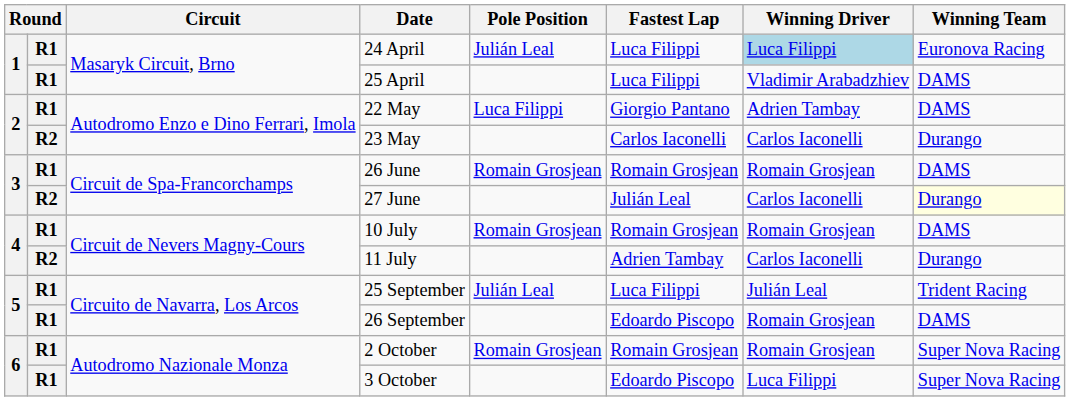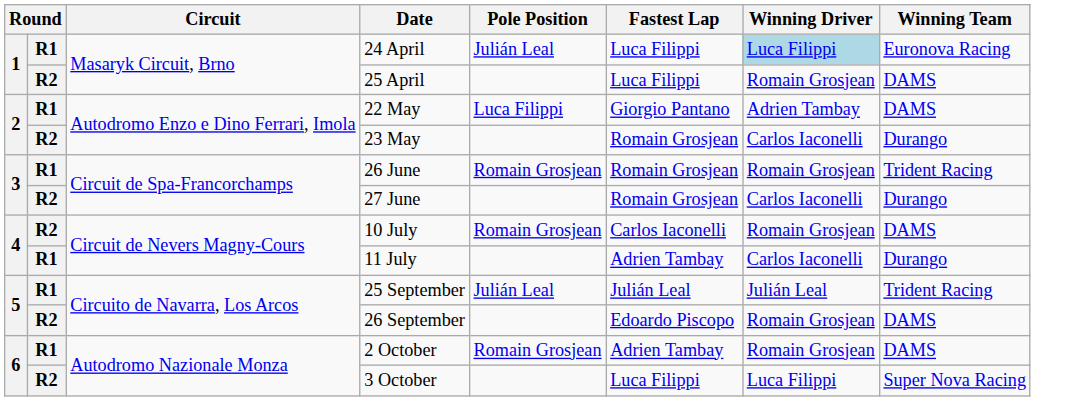 <table class="wikitable" style="font-size: 85%">
 <tr>
 <th colspan=2>Round</th>
 <th>Circuit</th>
 <th>Date</th>
 <th>Pole Position</th>
 <th>Fastest Lap</th>
 <th>Winning Driver</th>
 <th>Winning Team</th>
 </tr>
 <tr>
 <th rowspan=2>1</th>
 <th>R1</th>
 <td rowspan=2> <a href='#'>Masaryk Circuit</a>, <a href='#'>Brno</a></td>
 <td>24 April</td>
 <td> <a href='#'>Julián Leal</a></td>
 <td> <a href='#'>Luca Filippi</a></td>
 <td style="background: lightblue;"> <a href='#'>Luca Filippi</a></td>
 <td> <a href='#'>Euronova Racing</a></td>
 </tr>
 <tr>
-<th>R1</th>
+<th>R2</th>
 <td>25 April</td>
 <td></td>
 <td> <a href='#'>Luca Filippi</a></td>
-<td nowrap> <a href='#'>Vladimir Arabadzhiev</a></td>
+<td> <a href='#'>Romain Grosjean</a></td>
 <td> <a href='#'>DAMS</a></td>
 </tr>
 <tr>
 <th rowspan=2>2</th>
 <th>R1</th>
 <td rowspan=2 nowrap> <a href='#'>Autodromo Enzo e Dino Ferrari</a>, <a href='#'>Imola</a></td>
 <td>22 May</td>
 <td> <a href='#'>Luca Filippi</a></td>
 <td> <a href='#'>Giorgio Pantano</a></td>
 <td> <a href='#'>Adrien Tambay</a></td>
 <td> <a href='#'>DAMS</a></td>
 </tr>
 <tr>
 <th>R2</th>
 <td>23 May</td>
 <td></td>
-<td> <a href='#'>Carlos Iaconelli</a></td>
+<td> <a href='#'>Romain Grosjean</a></td>
 <td> <a href='#'>Carlos Iaconelli</a></td>
 <td> <a href='#'>Durango</a></td>
 </tr>
 <tr>
 <th rowspan=2>3</th>
 <th>R1</th>
 <td rowspan=2> <a href='#'>Circuit de Spa-Francorchamps</a></td>
 <td>26 June</td>
 <td nowrap> <a href='#'>Romain Grosjean</a></td>
 <td nowrap> <a href='#'>Romain Grosjean</a></td>
 <td nowrap> <a href='#'>Romain Grosjean</a></td>
-<td> <a href='#'>DAMS</a></td>
+<td> <a href='#'>Trident Racing</a></td>
 </tr>
 <tr>
 <th>R2</th>
 <td>27 June</td>
 <td></td>
-<td> <a href='#'>Julián Leal</a></td>
+<td> <a href='#'>Romain Grosjean</a></td>
 <td> <a href='#'>Carlos Iaconelli</a></td>
-<td style="background: lightyellow;"> <a href='#'>Durango</a></td>
+<td> <a href='#'>Durango</a></td>
 </tr>
 <tr>
 <th rowspan=2>4</th>
-<th>R1</th>
+<th>R2</th>
 <td rowspan=2> <a href='#'>Circuit de Nevers Magny-Cours</a></td>
 <td>10 July</td>
 <td> <a href='#'>Romain Grosjean</a></td>
-<td> <a href='#'>Romain Grosjean</a></td>
+<td> <a href='#'>Carlos Iaconelli</a></td>
 <td> <a href='#'>Romain Grosjean</a></td>
 <td> <a href='#'>DAMS</a></td>
 </tr>
 <tr>
-<th>R2</th>
+<th>R1</th>
 <td>11 July</td>
 <td></td>
 <td> <a href='#'>Adrien Tambay</a></td>
 <td> <a href='#'>Carlos Iaconelli</a></td>
 <td> <a href='#'>Durango</a></td>
 </tr>
 <tr>
 <th rowspan=2>5</th>
 <th>R1</th>
 <td rowspan=2> <a href='#'>Circuito de Navarra</a>, <a href='#'>Los Arcos</a></td>
 <td nowrap>25 September</td>
 <td> <a href='#'>Julián Leal</a></td>
-<td> <a href='#'>Luca Filippi</a></td>
+<td> <a href='#'>Julián Leal</a></td>
 <td> <a href='#'>Julián Leal</a></td>
 <td> <a href='#'>Trident Racing</a></td>
 </tr>
 <tr>
-<th>R1</th>
+<th>R2</th>
 <td nowrap>26 September</td>
 <td></td>
 <td> <a href='#'>Edoardo Piscopo</a></td>
 <td> <a href='#'>Romain Grosjean</a></td>
 <td> <a href='#'>DAMS</a></td>
 </tr>
 <tr>
 <th rowspan=2>6</th>
 <th>R1</th>
 <td rowspan=2> <a href='#'>Autodromo Nazionale Monza</a></td>
 <td>2 October</td>
 <td> <a href='#'>Romain Grosjean</a></td>
+<td> <a href='#'>Adrien Tambay</a></td>
 <td> <a href='#'>Romain Grosjean</a></td>
-<td> <a href='#'>Romain Grosjean</a></td>
-<td> <a href='#'>Super Nova Racing</a></td>
+<td> <a href='#'>DAMS</a></td>
 </tr>
 <tr>
-<th>R1</th>
+<th>R2</th>
 <td>3 October</td>
 <td></td>
-<td> <a href='#'>Edoardo Piscopo</a></td>
+<td> <a href='#'>Luca Filippi</a></td>
 <td> <a href='#'>Luca Filippi</a></td>
 <td> <a href='#'>Super Nova Racing</a></td>
 </tr>
 </table>
